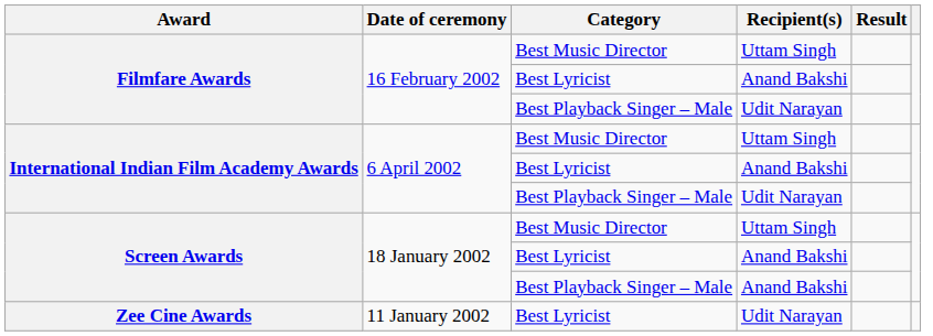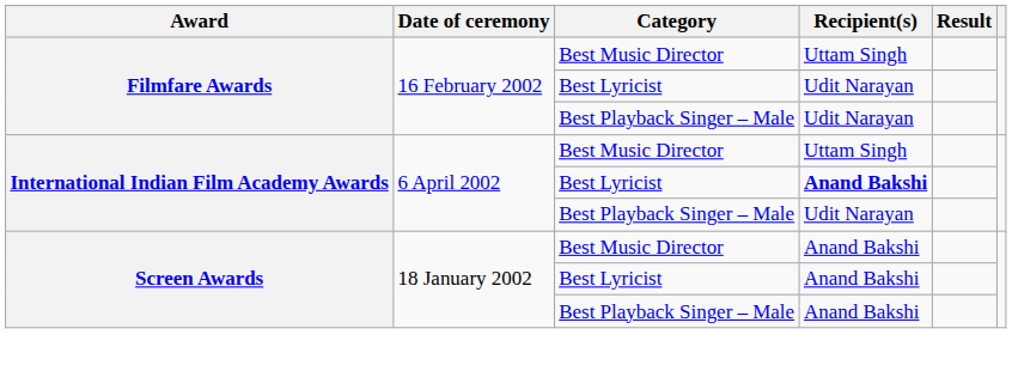 <table class="wikitable plainrowheaders sortable">
 <tr>
 <th scope="col">Award</th>
 <th scope="col">Date of ceremony</th>
 <th scope="col">Category</th>
 <th scope="col">Recipient(s)</th>
 <th scope="col">Result</th>
 <th scope="col" class="unsortable"></th>
 </tr>
 <tr>
 <th scope="rowgroup" rowspan="3"><a href='#'>Filmfare Awards</a></th>
 <td rowspan="3"><a href='#'>16 February 2002</a></td>
 <td><a href='#'>Best Music Director</a></td>
 <td><a href='#'>Uttam Singh</a></td>
 <td></td>
 <td style="text-align:center;" rowspan="3"></td>
 </tr>
 <tr>
 <td><a href='#'>Best Lyricist</a></td>
-<td><a href='#'>Anand Bakshi</a> </td>
+<td><a href='#'>Udit Narayan</a> </td>
 <td></td>
 </tr>
 <tr>
 <td><a href='#'>Best Playback Singer – Male</a></td>
 <td><a href='#'>Udit Narayan</a> </td>
 <td></td>
 </tr>
 <tr>
 <th scope="rowgroup" rowspan="3"><a href='#'>International Indian Film Academy Awards</a></th>
 <td rowspan="3"><a href='#'>6 April 2002</a></td>
 <td><a href='#'>Best Music Director</a></td>
 <td><a href='#'>Uttam Singh</a></td>
 <td></td>
 <td style="text-align:center;" rowspan="3"></td>
 </tr>
 <tr>
 <td><a href='#'>Best Lyricist</a></td>
-<td><a href='#'>Anand Bakshi</a> </td>
+<td><strong><a href='#'>Anand Bakshi</a> </strong></td>
 <td></td>
 </tr>
 <tr>
 <td><a href='#'>Best Playback Singer – Male</a></td>
 <td><a href='#'>Udit Narayan</a> </td>
 <td></td>
 </tr>
 <tr>
 <th scope="rowgroup" rowspan="3"><a href='#'>Screen Awards</a></th>
 <td rowspan="3">18 January 2002</td>
 <td><a href='#'>Best Music Director</a></td>
-<td><a href='#'>Uttam Singh</a></td>
+<td><a href='#'>Anand Bakshi</a> </td>
 <td></td>
 <td style="text-align:center;" rowspan="3"></td>
 </tr>
 <tr>
 <td><a href='#'>Best Lyricist</a></td>
 <td><a href='#'>Anand Bakshi</a> </td>
 <td></td>
 </tr>
 <tr>
 <td><a href='#'>Best Playback Singer – Male</a></td>
 <td><a href='#'>Anand Bakshi</a> </td>
 <td></td>
 </tr>
-<tr>
-<th scope="rowgroup"><a href='#'>Zee Cine Awards</a></th>
-<td>11 January 2002</td>
-<td><a href='#'>Best Lyricist</a></td>
-<td><a href='#'>Udit Narayan</a> </td>
-<td></td>
-<td style="text-align:center;"></td>
-</tr>
 </table>
